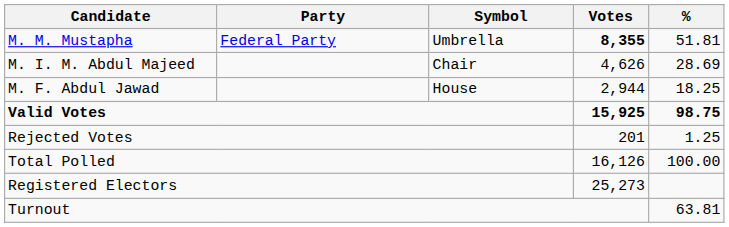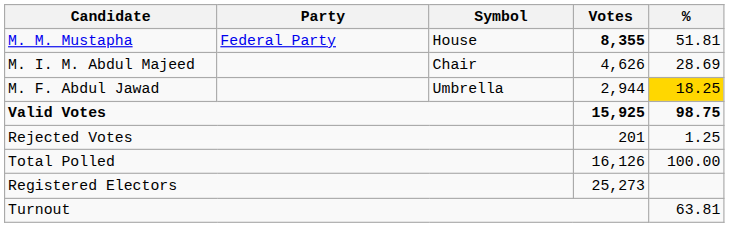 <table class="wikitable" border="1" style="text-align:right;">
 <tr>
 <th align=left width="180">Candidate</th>
 <th align=left width="180">Party</th>
 <th align=left width="120">Symbol</th>
 <th align=left width="60">Votes</th>
 <th align=left width="60">%</th>
 </tr>
 <tr>
 <td align=left><a href='#'>M. M. Mustapha</a></td>
 <td align=left><a href='#'>Federal Party</a></td>
-<td align=left>Umbrella</td>
+<td align=left>House</td>
 <td><strong>8,355</strong></td>
 <td>51.81</td>
 </tr>
 <tr>
 <td align=left>M. I. M. Abdul Majeed</td>
 <td></td>
 <td align=left>Chair</td>
 <td>4,626</td>
 <td>28.69</td>
 </tr>
 <tr>
 <td align=left>M. F. Abdul Jawad</td>
 <td></td>
-<td align=left>House</td>
+<td align=left>Umbrella</td>
 <td>2,944</td>
-<td>18.25</td>
+<td style="background: gold;">18.25</td>
 </tr>
 <tr>
 <td align=left colspan=3><strong>Valid Votes</strong></td>
 <td><strong>15,925</strong></td>
 <td><strong>98.75</strong></td>
 </tr>
 <tr>
 <td align=left colspan=3>Rejected Votes</td>
 <td>201</td>
 <td>1.25</td>
 </tr>
 <tr>
 <td align=left colspan=3>Total Polled</td>
 <td>16,126</td>
 <td>100.00</td>
 </tr>
 <tr>
 <td align=left colspan=3>Registered Electors</td>
 <td>25,273</td>
 <td></td>
 </tr>
 <tr>
 <td align=left colspan=4>Turnout</td>
 <td>63.81</td>
 </tr>
 </table>
